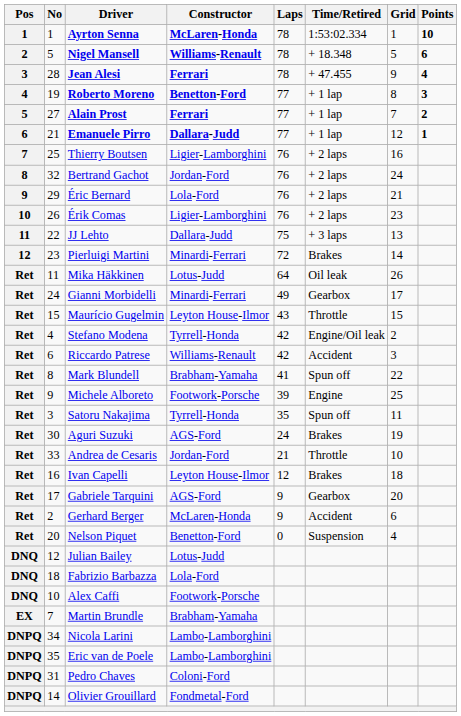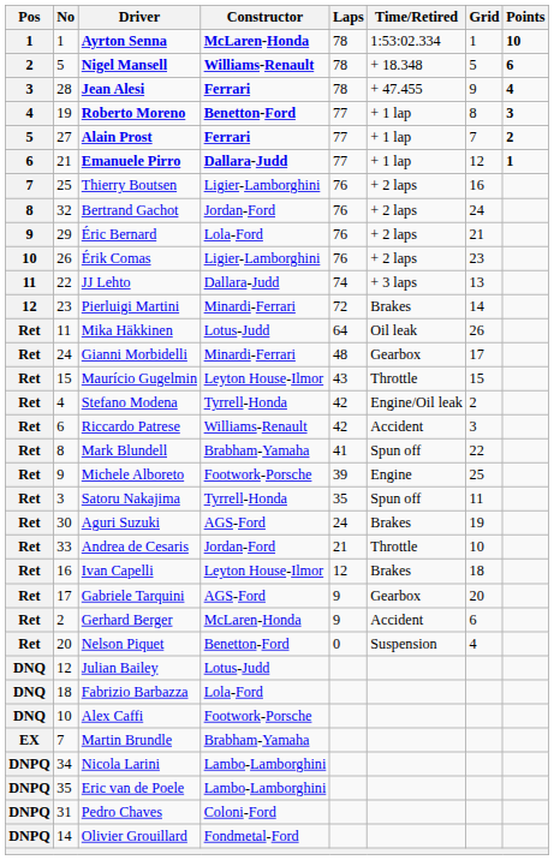 <table class="wikitable" style="font-size: 95%;">
 <tr>
 <th>Pos</th>
 <th>No</th>
 <th>Driver</th>
 <th>Constructor</th>
 <th>Laps</th>
 <th>Time/Retired</th>
 <th>Grid</th>
 <th>Points</th>
 </tr>
 <tr>
 <th>1</th>
 <td>1</td>
 <td> <strong><a href='#'>Ayrton Senna</a></strong></td>
 <td><strong><a href='#'>McLaren</a>-<a href='#'>Honda</a></strong></td>
 <td>78</td>
 <td>1:53:02.334</td>
 <td>1</td>
 <td><strong>10</strong></td>
 </tr>
 <tr>
 <th>2</th>
 <td>5</td>
 <td> <strong><a href='#'>Nigel Mansell</a></strong></td>
 <td><strong><a href='#'>Williams</a>-<a href='#'>Renault</a></strong></td>
 <td>78</td>
 <td>+ 18.348</td>
 <td>5</td>
 <td><strong>6</strong></td>
 </tr>
 <tr>
 <th>3</th>
 <td>28</td>
 <td> <strong><a href='#'>Jean Alesi</a></strong></td>
 <td><strong><a href='#'>Ferrari</a></strong></td>
 <td>78</td>
 <td>+ 47.455</td>
 <td>9</td>
 <td><strong>4</strong></td>
 </tr>
 <tr>
 <th>4</th>
 <td>19</td>
 <td> <strong><a href='#'>Roberto Moreno</a></strong></td>
 <td><strong><a href='#'>Benetton</a>-<a href='#'>Ford</a></strong></td>
 <td>77</td>
 <td>+ 1 lap</td>
 <td>8</td>
 <td><strong>3</strong></td>
 </tr>
 <tr>
 <th>5</th>
 <td>27</td>
 <td> <strong><a href='#'>Alain Prost</a></strong></td>
 <td><strong><a href='#'>Ferrari</a></strong></td>
 <td>77</td>
 <td>+ 1 lap</td>
 <td>7</td>
 <td><strong>2</strong></td>
 </tr>
 <tr>
 <th>6</th>
 <td>21</td>
 <td> <strong><a href='#'>Emanuele Pirro</a></strong></td>
 <td><strong><a href='#'>Dallara</a>-<a href='#'>Judd</a></strong></td>
 <td>77</td>
 <td>+ 1 lap</td>
 <td>12</td>
 <td><strong>1</strong></td>
 </tr>
 <tr>
 <th>7</th>
 <td>25</td>
 <td> <a href='#'>Thierry Boutsen</a></td>
 <td><a href='#'>Ligier</a>-<a href='#'>Lamborghini</a></td>
 <td>76</td>
 <td>+ 2 laps</td>
 <td>16</td>
 <td></td>
 </tr>
 <tr>
 <th>8</th>
 <td>32</td>
 <td> <a href='#'>Bertrand Gachot</a></td>
 <td><a href='#'>Jordan</a>-<a href='#'>Ford</a></td>
 <td>76</td>
 <td>+ 2 laps</td>
 <td>24</td>
 <td></td>
 </tr>
 <tr>
 <th>9</th>
 <td>29</td>
 <td> <a href='#'>Éric Bernard</a></td>
 <td><a href='#'>Lola</a>-<a href='#'>Ford</a></td>
 <td>76</td>
 <td>+ 2 laps</td>
 <td>21</td>
 <td></td>
 </tr>
 <tr>
 <th>10</th>
 <td>26</td>
 <td> <a href='#'>Érik Comas</a></td>
 <td><a href='#'>Ligier</a>-<a href='#'>Lamborghini</a></td>
 <td>76</td>
 <td>+ 2 laps</td>
 <td>23</td>
 <td></td>
 </tr>
 <tr>
 <th>11</th>
 <td>22</td>
 <td> <a href='#'>JJ Lehto</a></td>
 <td><a href='#'>Dallara</a>-<a href='#'>Judd</a></td>
-<td>75</td>
+<td>74</td>
 <td>+ 3 laps</td>
 <td>13</td>
 <td></td>
 </tr>
 <tr>
 <th>12</th>
 <td>23</td>
 <td> <a href='#'>Pierluigi Martini</a></td>
 <td><a href='#'>Minardi</a>-<a href='#'>Ferrari</a></td>
 <td>72</td>
 <td>Brakes</td>
 <td>14</td>
 <td></td>
 </tr>
 <tr>
 <th>Ret</th>
 <td>11</td>
 <td> <a href='#'>Mika Häkkinen</a></td>
 <td><a href='#'>Lotus</a>-<a href='#'>Judd</a></td>
 <td>64</td>
 <td>Oil leak</td>
 <td>26</td>
 <td></td>
 </tr>
 <tr>
 <th>Ret</th>
 <td>24</td>
 <td> <a href='#'>Gianni Morbidelli</a></td>
 <td><a href='#'>Minardi</a>-<a href='#'>Ferrari</a></td>
-<td>49</td>
+<td>48</td>
 <td>Gearbox</td>
 <td>17</td>
 <td></td>
 </tr>
 <tr>
 <th>Ret</th>
 <td>15</td>
 <td> <a href='#'>Maurício Gugelmin</a></td>
 <td><a href='#'>Leyton House</a>-<a href='#'>Ilmor</a></td>
 <td>43</td>
 <td>Throttle</td>
 <td>15</td>
 <td></td>
 </tr>
 <tr>
 <th>Ret</th>
 <td>4</td>
 <td> <a href='#'>Stefano Modena</a></td>
 <td><a href='#'>Tyrrell</a>-<a href='#'>Honda</a></td>
 <td>42</td>
 <td>Engine/Oil leak</td>
 <td>2</td>
 <td></td>
 </tr>
 <tr>
 <th>Ret</th>
 <td>6</td>
 <td> <a href='#'>Riccardo Patrese</a></td>
 <td><a href='#'>Williams</a>-<a href='#'>Renault</a></td>
 <td>42</td>
 <td>Accident</td>
 <td>3</td>
 <td></td>
 </tr>
 <tr>
 <th>Ret</th>
 <td>8</td>
 <td> <a href='#'>Mark Blundell</a></td>
 <td><a href='#'>Brabham</a>-<a href='#'>Yamaha</a></td>
 <td>41</td>
 <td>Spun off</td>
 <td>22</td>
 <td></td>
 </tr>
 <tr>
 <th>Ret</th>
 <td>9</td>
 <td> <a href='#'>Michele Alboreto</a></td>
 <td><a href='#'>Footwork</a>-<a href='#'>Porsche</a></td>
 <td>39</td>
 <td>Engine</td>
 <td>25</td>
 <td></td>
 </tr>
 <tr>
 <th>Ret</th>
 <td>3</td>
 <td> <a href='#'>Satoru Nakajima</a></td>
 <td><a href='#'>Tyrrell</a>-<a href='#'>Honda</a></td>
 <td>35</td>
 <td>Spun off</td>
 <td>11</td>
 <td></td>
 </tr>
 <tr>
 <th>Ret</th>
 <td>30</td>
 <td> <a href='#'>Aguri Suzuki</a></td>
 <td><a href='#'>AGS</a>-<a href='#'>Ford</a></td>
 <td>24</td>
 <td>Brakes</td>
 <td>19</td>
 <td></td>
 </tr>
 <tr>
 <th>Ret</th>
 <td>33</td>
 <td> <a href='#'>Andrea de Cesaris</a></td>
 <td><a href='#'>Jordan</a>-<a href='#'>Ford</a></td>
 <td>21</td>
 <td>Throttle</td>
 <td>10</td>
 <td></td>
 </tr>
 <tr>
 <th>Ret</th>
 <td>16</td>
 <td> <a href='#'>Ivan Capelli</a></td>
 <td><a href='#'>Leyton House</a>-<a href='#'>Ilmor</a></td>
 <td>12</td>
 <td>Brakes</td>
 <td>18</td>
 <td></td>
 </tr>
 <tr>
 <th>Ret</th>
 <td>17</td>
 <td> <a href='#'>Gabriele Tarquini</a></td>
 <td><a href='#'>AGS</a>-<a href='#'>Ford</a></td>
 <td>9</td>
 <td>Gearbox</td>
 <td>20</td>
 <td></td>
 </tr>
 <tr>
 <th>Ret</th>
 <td>2</td>
 <td> <a href='#'>Gerhard Berger</a></td>
 <td><a href='#'>McLaren</a>-<a href='#'>Honda</a></td>
 <td>9</td>
 <td>Accident</td>
 <td>6</td>
 <td></td>
 </tr>
 <tr>
 <th>Ret</th>
 <td>20</td>
 <td> <a href='#'>Nelson Piquet</a></td>
 <td><a href='#'>Benetton</a>-<a href='#'>Ford</a></td>
 <td>0</td>
 <td>Suspension</td>
 <td>4</td>
 <td></td>
 </tr>
 <tr>
 <th>DNQ</th>
 <td>12</td>
 <td> <a href='#'>Julian Bailey</a></td>
 <td><a href='#'>Lotus</a>-<a href='#'>Judd</a></td>
 <td></td>
 <td></td>
 <td></td>
 <td></td>
 </tr>
 <tr>
 <th>DNQ</th>
 <td>18</td>
 <td> <a href='#'>Fabrizio Barbazza</a></td>
 <td><a href='#'>Lola</a>-<a href='#'>Ford</a></td>
 <td></td>
 <td></td>
 <td></td>
 <td></td>
 </tr>
 <tr>
 <th>DNQ</th>
 <td>10</td>
 <td> <a href='#'>Alex Caffi</a></td>
 <td><a href='#'>Footwork</a>-<a href='#'>Porsche</a></td>
 <td></td>
 <td></td>
 <td></td>
 <td></td>
 </tr>
 <tr>
 <th>EX</th>
 <td>7</td>
 <td> <a href='#'>Martin Brundle</a></td>
 <td><a href='#'>Brabham</a>-<a href='#'>Yamaha</a></td>
 <td></td>
 <td></td>
 <td></td>
 <td></td>
 </tr>
 <tr>
 <th>DNPQ</th>
 <td>34</td>
 <td> <a href='#'>Nicola Larini</a></td>
 <td><a href='#'>Lambo</a>-<a href='#'>Lamborghini</a></td>
 <td></td>
 <td></td>
 <td></td>
 <td></td>
 </tr>
 <tr>
 <th>DNPQ</th>
 <td>35</td>
 <td> <a href='#'>Eric van de Poele</a></td>
 <td><a href='#'>Lambo</a>-<a href='#'>Lamborghini</a></td>
 <td></td>
 <td></td>
 <td></td>
 <td></td>
 </tr>
 <tr>
 <th>DNPQ</th>
 <td>31</td>
 <td> <a href='#'>Pedro Chaves</a></td>
 <td><a href='#'>Coloni</a>-<a href='#'>Ford</a></td>
 <td></td>
 <td></td>
 <td></td>
 <td></td>
 </tr>
 <tr>
 <th>DNPQ</th>
 <td>14</td>
 <td> <a href='#'>Olivier Grouillard</a></td>
 <td><a href='#'>Fondmetal</a>-<a href='#'>Ford</a></td>
 <td></td>
 <td></td>
 <td></td>
 <td></td>
 </tr>
 <tr>
 <th colspan="8"></th>
 </tr>
 </table>
